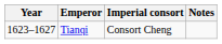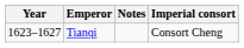 <table class="wikitable">
 <tr>
 <th>Year</th>
 <th>Emperor</th>
+<th>Notes</th>
 <th>Imperial consort</th>
-<th>Notes</th>
 </tr>
 <tr>
 <td>1623–1627</td>
 <td><a href='#'>Tianqi</a></td>
+<td></td>
 <td>Consort Cheng</td>
-<td></td>
 </tr>
 </table>
